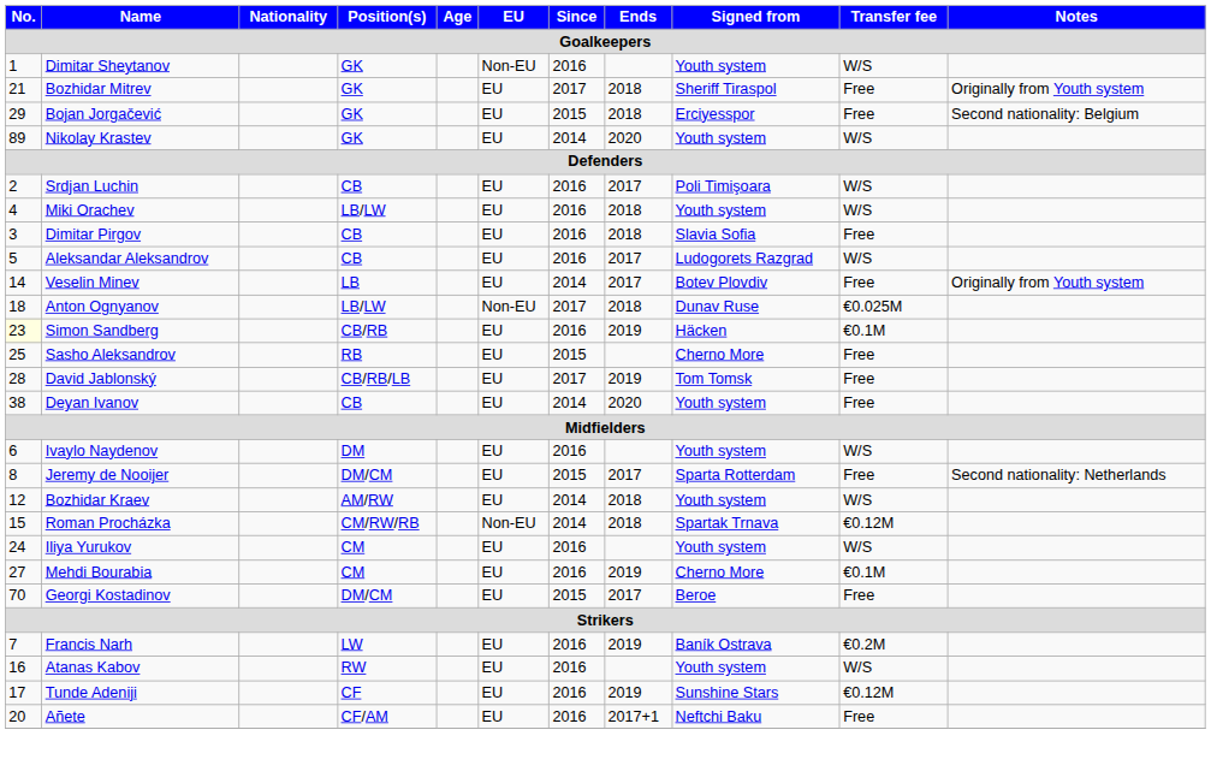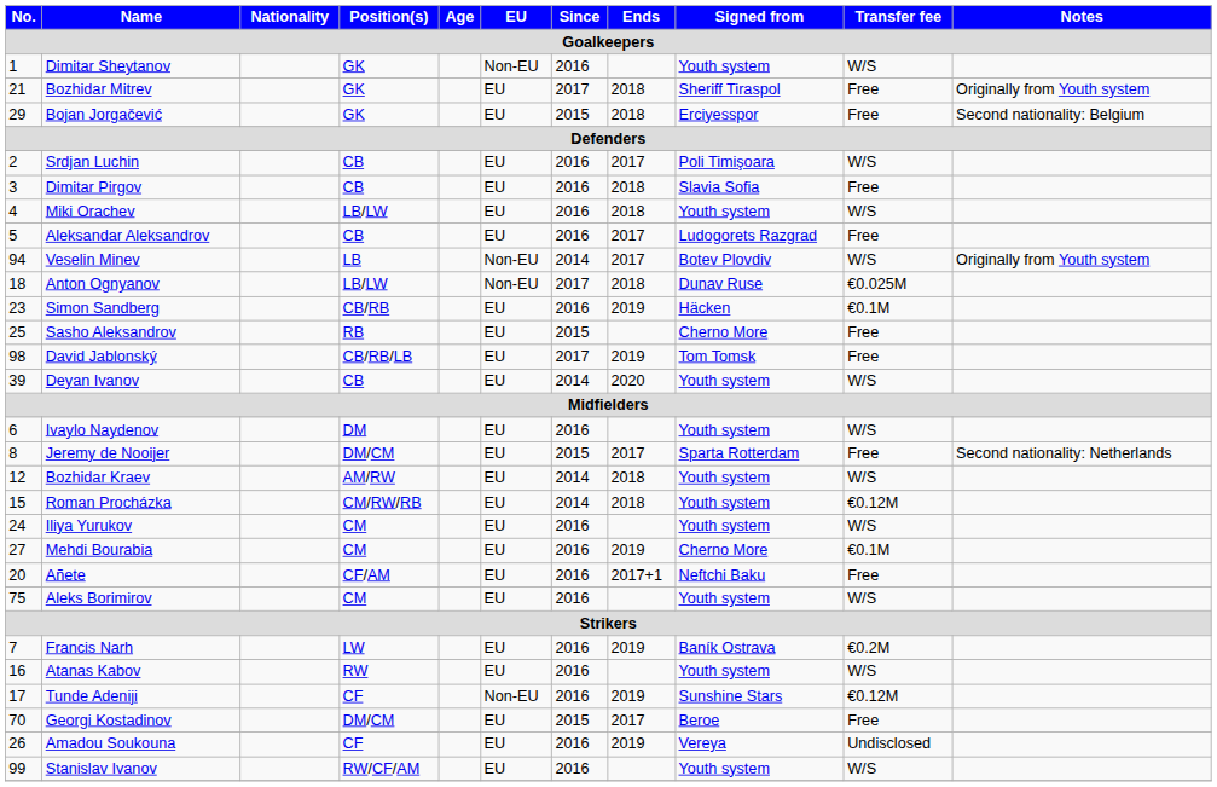 <table class="wikitable" style="text-align:left; font-size:100%; width:100%;">
 <tr>
 <th style="background:#00f; color:white; text-align:center;">No.</th>
 <th style="background:#00f; color:white; text-align:center;">Name</th>
 <th style="background:#00f; color:white; text-align:center;">Nationality</th>
 <th style="background:#00f; color:white; text-align:center;">Position(s)</th>
 <th style="background:#00f; color:white; text-align:center;">Age</th>
 <th style="background:#00f; color:white; text-align:center;">EU</th>
 <th style="background:#00f; color:white; text-align:center;">Since</th>
 <th style="background:#00f; color:white; text-align:center;">Ends</th>
 <th style="background:#00f; color:white; text-align:center;">Signed from</th>
 <th style="background:#00f; color:white; text-align:center;">Transfer fee</th>
 <th style="background:#00f; color:white; text-align:center;">Notes</th>
 </tr>
 <tr>
 <th colspan="11" style="background:#dcdcdc; text-align:center;">Goalkeepers</th>
 </tr>
 <tr>
 <td>1</td>
 <td><a href='#'>Dimitar Sheytanov</a></td>
 <td></td>
 <td><a href='#'>GK</a></td>
 <td></td>
 <td>Non-EU</td>
 <td>2016</td>
 <td></td>
 <td><a href='#'>Youth system</a></td>
 <td>W/S</td>
 <td></td>
 </tr>
 <tr>
 <td>21</td>
 <td><a href='#'>Bozhidar Mitrev</a></td>
 <td></td>
 <td><a href='#'>GK</a></td>
 <td></td>
 <td>EU</td>
 <td>2017</td>
 <td>2018</td>
 <td> <a href='#'>Sheriff Tiraspol</a></td>
 <td>Free</td>
 <td>Originally from <a href='#'>Youth system</a></td>
 </tr>
 <tr>
 <td>29</td>
 <td><a href='#'>Bojan Jorgačević</a></td>
 <td></td>
 <td><a href='#'>GK</a></td>
 <td></td>
 <td>EU</td>
 <td>2015</td>
 <td>2018</td>
 <td> <a href='#'>Erciyesspor</a></td>
 <td>Free</td>
 <td>Second nationality: Belgium</td>
 </tr>
 <tr>
-<td>89</td>
-<td><a href='#'>Nikolay Krastev</a></td>
-<td></td>
-<td><a href='#'>GK</a></td>
-<td></td>
-<td>EU</td>
-<td>2014</td>
-<td>2020</td>
-<td><a href='#'>Youth system</a></td>
-<td>W/S</td>
-<td></td>
-</tr>
-<tr>
 <th colspan="11" style="background:#dcdcdc; text-align:center;">Defenders</th>
 </tr>
 <tr>
 <td>2</td>
 <td><a href='#'>Srdjan Luchin</a></td>
 <td></td>
 <td><a href='#'>CB</a></td>
 <td></td>
 <td>EU</td>
 <td>2016</td>
 <td>2017</td>
 <td> <a href='#'>Poli Timişoara</a></td>
-<td>W/S</td>
-<td></td>
-</tr>
-<tr>
-<td>4</td>
-<td><a href='#'>Miki Orachev</a></td>
-<td></td>
-<td><a href='#'>LB</a>/<a href='#'>LW</a></td>
-<td></td>
-<td>EU</td>
-<td>2016</td>
-<td>2018</td>
-<td><a href='#'>Youth system</a></td>
 <td>W/S</td>
 <td></td>
 </tr>
 <tr>
 <td>3</td>
 <td><a href='#'>Dimitar Pirgov</a></td>
 <td></td>
 <td><a href='#'>CB</a></td>
 <td></td>
 <td>EU</td>
 <td>2016</td>
 <td>2018</td>
 <td> <a href='#'>Slavia Sofia</a></td>
 <td>Free</td>
 <td></td>
 </tr>
 <tr>
+<td>4</td>
+<td><a href='#'>Miki Orachev</a></td>
+<td></td>
+<td><a href='#'>LB</a>/<a href='#'>LW</a></td>
+<td></td>
+<td>EU</td>
+<td>2016</td>
+<td>2018</td>
+<td><a href='#'>Youth system</a></td>
+<td>W/S</td>
+<td></td>
+</tr>
+<tr>
 <td>5</td>
 <td><a href='#'>Aleksandar Aleksandrov</a></td>
 <td></td>
 <td><a href='#'>CB</a></td>
 <td></td>
 <td>EU</td>
 <td>2016</td>
 <td>2017</td>
 <td> <a href='#'>Ludogorets Razgrad</a></td>
-<td>W/S</td>
+<td>Free</td>
 <td></td>
 </tr>
 <tr>
-<td>14</td>
+<td>94</td>
 <td><a href='#'>Veselin Minev</a></td>
 <td></td>
 <td><a href='#'>LB</a></td>
 <td></td>
-<td>EU</td>
+<td>Non-EU</td>
 <td>2014</td>
 <td>2017</td>
 <td> <a href='#'>Botev Plovdiv</a></td>
-<td>Free</td>
+<td>W/S</td>
 <td>Originally from <a href='#'>Youth system</a></td>
 </tr>
 <tr>
 <td>18</td>
 <td><a href='#'>Anton Ognyanov</a></td>
 <td></td>
 <td><a href='#'>LB</a>/<a href='#'>LW</a></td>
 <td></td>
 <td>Non-EU</td>
 <td>2017</td>
 <td>2018</td>
 <td> <a href='#'>Dunav Ruse</a></td>
 <td>€0.025M</td>
 <td></td>
 </tr>
 <tr>
-<td style="background: lightyellow;">23</td>
+<td>23</td>
 <td><a href='#'>Simon Sandberg</a></td>
 <td></td>
 <td><a href='#'>CB</a>/<a href='#'>RB</a></td>
 <td></td>
 <td>EU</td>
 <td>2016</td>
 <td>2019</td>
 <td> <a href='#'>Häcken</a></td>
 <td>€0.1M</td>
 <td></td>
 </tr>
 <tr>
 <td>25</td>
 <td><a href='#'>Sasho Aleksandrov</a></td>
 <td></td>
 <td><a href='#'>RB</a></td>
 <td></td>
 <td>EU</td>
 <td>2015</td>
 <td></td>
 <td> <a href='#'>Cherno More</a></td>
 <td>Free</td>
 <td></td>
 </tr>
 <tr>
-<td>28</td>
+<td>98</td>
 <td><a href='#'>David Jablonský</a></td>
 <td></td>
 <td><a href='#'>CB</a>/<a href='#'>RB</a>/<a href='#'>LB</a></td>
 <td></td>
 <td>EU</td>
 <td>2017</td>
 <td>2019</td>
 <td> <a href='#'>Tom Tomsk</a></td>
 <td>Free</td>
 <td></td>
 </tr>
 <tr>
-<td>38</td>
+<td>39</td>
 <td><a href='#'>Deyan Ivanov</a></td>
 <td></td>
 <td><a href='#'>CB</a></td>
 <td></td>
 <td>EU</td>
 <td>2014</td>
 <td>2020</td>
 <td><a href='#'>Youth system</a></td>
-<td>Free</td>
+<td>W/S</td>
 <td></td>
 </tr>
 <tr>
 <th colspan="11" style="background:#dcdcdc; text-align:center;">Midfielders</th>
 </tr>
 <tr>
 <td>6</td>
 <td><a href='#'>Ivaylo Naydenov</a></td>
 <td></td>
 <td><a href='#'>DM</a></td>
 <td></td>
 <td>EU</td>
 <td>2016</td>
 <td></td>
 <td><a href='#'>Youth system</a></td>
 <td>W/S</td>
 <td></td>
 </tr>
 <tr>
 <td>8</td>
 <td><a href='#'>Jeremy de Nooijer</a></td>
 <td></td>
 <td><a href='#'>DM</a>/<a href='#'>CM</a></td>
 <td></td>
 <td>EU</td>
 <td>2015</td>
 <td>2017</td>
 <td> <a href='#'>Sparta Rotterdam</a></td>
 <td>Free</td>
 <td>Second nationality: Netherlands</td>
 </tr>
 <tr>
 <td>12</td>
 <td><a href='#'>Bozhidar Kraev</a></td>
 <td></td>
 <td><a href='#'>AM</a>/<a href='#'>RW</a></td>
 <td></td>
 <td>EU</td>
 <td>2014</td>
 <td>2018</td>
 <td><a href='#'>Youth system</a></td>
 <td>W/S</td>
 <td></td>
 </tr>
 <tr>
 <td>15</td>
 <td><a href='#'>Roman Procházka</a></td>
 <td></td>
 <td><a href='#'>CM</a>/<a href='#'>RW</a>/<a href='#'>RB</a></td>
 <td></td>
-<td>Non-EU</td>
+<td>EU</td>
 <td>2014</td>
 <td>2018</td>
-<td> <a href='#'>Spartak Trnava</a></td>
+<td><a href='#'>Youth system</a></td>
 <td>€0.12M</td>
 <td></td>
 </tr>
 <tr>
 <td>24</td>
 <td><a href='#'>Iliya Yurukov</a></td>
 <td></td>
 <td><a href='#'>CM</a></td>
 <td></td>
 <td>EU</td>
 <td>2016</td>
 <td></td>
 <td><a href='#'>Youth system</a></td>
 <td>W/S</td>
 <td></td>
 </tr>
 <tr>
 <td>27</td>
 <td><a href='#'>Mehdi Bourabia</a></td>
 <td></td>
 <td><a href='#'>CM</a></td>
 <td></td>
 <td>EU</td>
 <td>2016</td>
 <td>2019</td>
 <td> <a href='#'>Cherno More</a></td>
 <td>€0.1M</td>
 <td></td>
 </tr>
 <tr>
-<td>70</td>
-<td><a href='#'>Georgi Kostadinov</a></td>
+<td>20</td>
+<td><a href='#'>Añete</a></td>
 <td></td>
-<td><a href='#'>DM</a>/<a href='#'>CM</a></td>
+<td><a href='#'>CF</a>/<a href='#'>AM</a></td>
 <td></td>
 <td>EU</td>
-<td>2015</td>
-<td>2017</td>
-<td> <a href='#'>Beroe</a></td>
+<td>2016</td>
+<td>2017+1</td>
+<td> <a href='#'>Neftchi Baku</a></td>
 <td>Free</td>
+<td></td>
+</tr>
+<tr>
+<td>75</td>
+<td><a href='#'>Aleks Borimirov</a></td>
+<td></td>
+<td><a href='#'>CM</a></td>
+<td></td>
+<td>EU</td>
+<td>2016</td>
+<td></td>
+<td><a href='#'>Youth system</a></td>
+<td>W/S</td>
 <td></td>
 </tr>
 <tr>
 <th colspan="11" style="background:#dcdcdc; text-align:center;">Strikers</th>
 </tr>
 <tr>
 <td>7</td>
 <td><a href='#'>Francis Narh</a></td>
 <td></td>
 <td><a href='#'>LW</a></td>
 <td></td>
 <td>EU</td>
 <td>2016</td>
 <td>2019</td>
 <td> <a href='#'>Baník Ostrava</a></td>
 <td>€0.2M</td>
 <td></td>
 </tr>
 <tr>
 <td>16</td>
 <td><a href='#'>Atanas Kabov</a></td>
 <td></td>
 <td><a href='#'>RW</a></td>
 <td></td>
 <td>EU</td>
 <td>2016</td>
 <td></td>
 <td><a href='#'>Youth system</a></td>
 <td>W/S</td>
 <td></td>
 </tr>
 <tr>
 <td>17</td>
 <td><a href='#'>Tunde Adeniji</a></td>
 <td></td>
 <td><a href='#'>CF</a></td>
 <td></td>
-<td>EU</td>
+<td>Non-EU</td>
 <td>2016</td>
 <td>2019</td>
 <td> <a href='#'>Sunshine Stars</a></td>
 <td>€0.12M</td>
 <td></td>
 </tr>
 <tr>
-<td>20</td>
-<td><a href='#'>Añete</a></td>
+<td>70</td>
+<td><a href='#'>Georgi Kostadinov</a></td>
 <td></td>
-<td><a href='#'>CF</a>/<a href='#'>AM</a></td>
+<td><a href='#'>DM</a>/<a href='#'>CM</a></td>
+<td></td>
+<td>EU</td>
+<td>2015</td>
+<td>2017</td>
+<td> <a href='#'>Beroe</a></td>
+<td>Free</td>
+<td></td>
+</tr>
+<tr>
+<td>26</td>
+<td><a href='#'>Amadou Soukouna</a></td>
+<td></td>
+<td><a href='#'>CF</a></td>
 <td></td>
 <td>EU</td>
 <td>2016</td>
-<td>2017+1</td>
-<td> <a href='#'>Neftchi Baku</a></td>
-<td>Free</td>
+<td>2019</td>
+<td> <a href='#'>Vereya</a></td>
+<td>Undisclosed</td>
+<td></td>
+</tr>
+<tr>
+<td>99</td>
+<td><a href='#'>Stanislav Ivanov</a></td>
+<td></td>
+<td><a href='#'>RW</a>/<a href='#'>CF</a>/<a href='#'>AM</a></td>
+<td></td>
+<td>EU</td>
+<td>2016</td>
+<td></td>
+<td><a href='#'>Youth system</a></td>
+<td>W/S</td>
 <td></td>
 </tr>
 <tr>
 </tr>
 </table>
